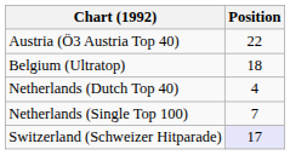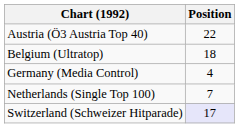 <table class="wikitable sortable">
 <tr>
 <th>Chart (1992)</th>
 <th>Position</th>
 </tr>
 <tr>
 <td>Austria (Ö3 Austria Top 40)</td>
 <td align="center">22</td>
 </tr>
 <tr>
 <td>Belgium (Ultratop)</td>
 <td align="center">18</td>
 </tr>
 <tr>
-<td>Netherlands (Dutch Top 40)</td>
+<td>Germany (Media Control)</td>
 <td align="center">4</td>
 </tr>
 <tr>
 <td>Netherlands (Single Top 100)</td>
 <td align="center">7</td>
 </tr>
 <tr>
 <td>Switzerland (Schweizer Hitparade)</td>
 <td align="center" style="background: lavender;">17</td>
 </tr>
 </table>
